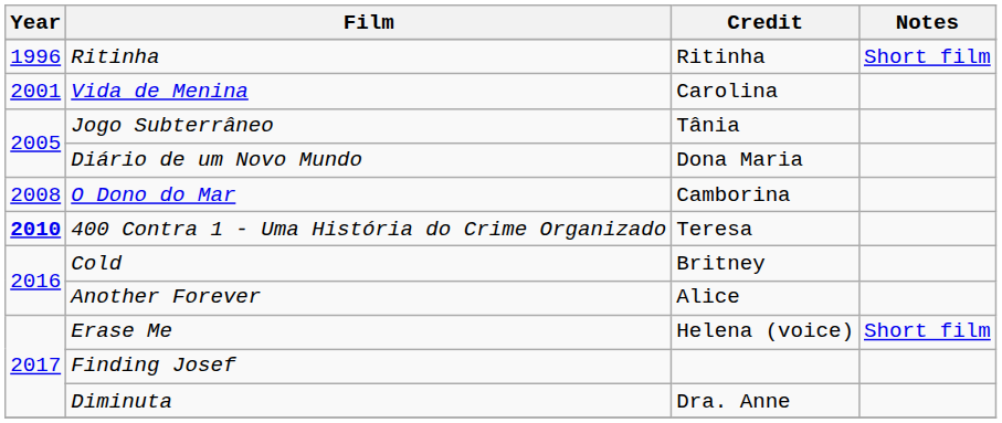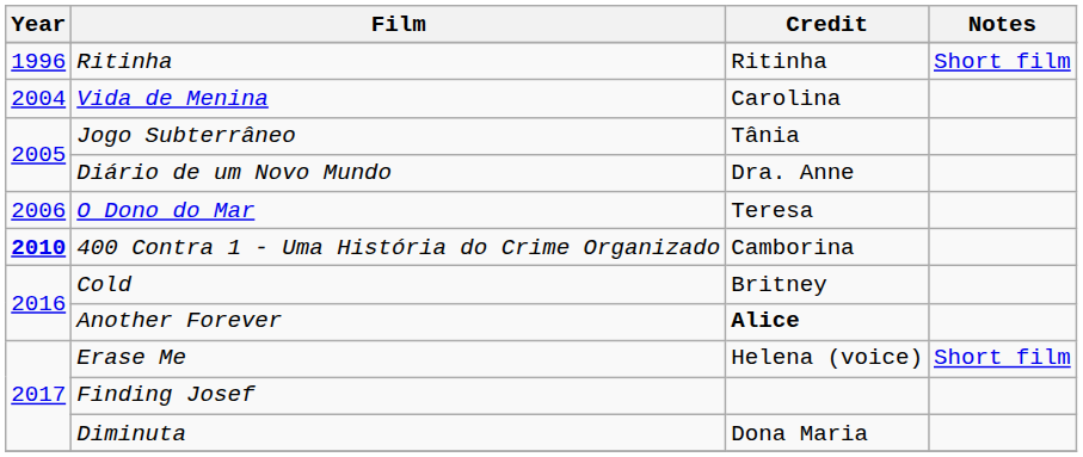 <table class="wikitable">
 <tr>
 <th>Year</th>
 <th>Film</th>
 <th>Credit</th>
 <th>Notes</th>
 </tr>
 <tr>
 </tr>
 <tr>
 <td><a href='#'>1996</a></td>
 <td><em>Ritinha</em></td>
 <td>Ritinha</td>
 <td><a href='#'>Short film</a></td>
 </tr>
 <tr>
-<td><a href='#'>2001</a></td>
+<td><a href='#'>2004</a></td>
 <td><em><a href='#'>Vida de Menina</a></em></td>
 <td>Carolina</td>
 <td></td>
 </tr>
 <tr>
 <td rowspan="2"><a href='#'>2005</a></td>
 <td><em>Jogo Subterrâneo</em></td>
 <td>Tânia</td>
 <td></td>
 </tr>
 <tr>
 <td><em>Diário de um Novo Mundo</em></td>
-<td>Dona Maria</td>
+<td>Dra. Anne</td>
 <td></td>
 </tr>
 <tr>
-<td><a href='#'>2008</a></td>
+<td><a href='#'>2006</a></td>
 <td><em><a href='#'>O Dono do Mar</a></em></td>
-<td>Camborina</td>
+<td>Teresa</td>
 <td></td>
 </tr>
 <tr>
 <td><strong><a href='#'>2010</a></strong></td>
 <td><em>400 Contra 1 - Uma História do Crime Organizado</em></td>
-<td>Teresa</td>
+<td>Camborina</td>
 <td></td>
 </tr>
 <tr>
 <td rowspan="2"><a href='#'>2016</a></td>
 <td><em>Cold</em></td>
 <td>Britney</td>
 <td></td>
 </tr>
 <tr>
 <td><em>Another Forever</em></td>
-<td>Alice</td>
+<td><strong>Alice</strong></td>
 <td></td>
 </tr>
 <tr>
 <td rowspan="3"><a href='#'>2017</a></td>
 <td><em>Erase Me</em></td>
 <td>Helena (voice)</td>
 <td><a href='#'>Short film</a></td>
 </tr>
 <tr>
 <td><em>Finding Josef</em></td>
 <td></td>
 <td></td>
 </tr>
 <tr>
 <td><em>Diminuta</em></td>
-<td>Dra. Anne</td>
+<td>Dona Maria</td>
 <td></td>
 </tr>
 <tr>
 </tr>
 </table>
